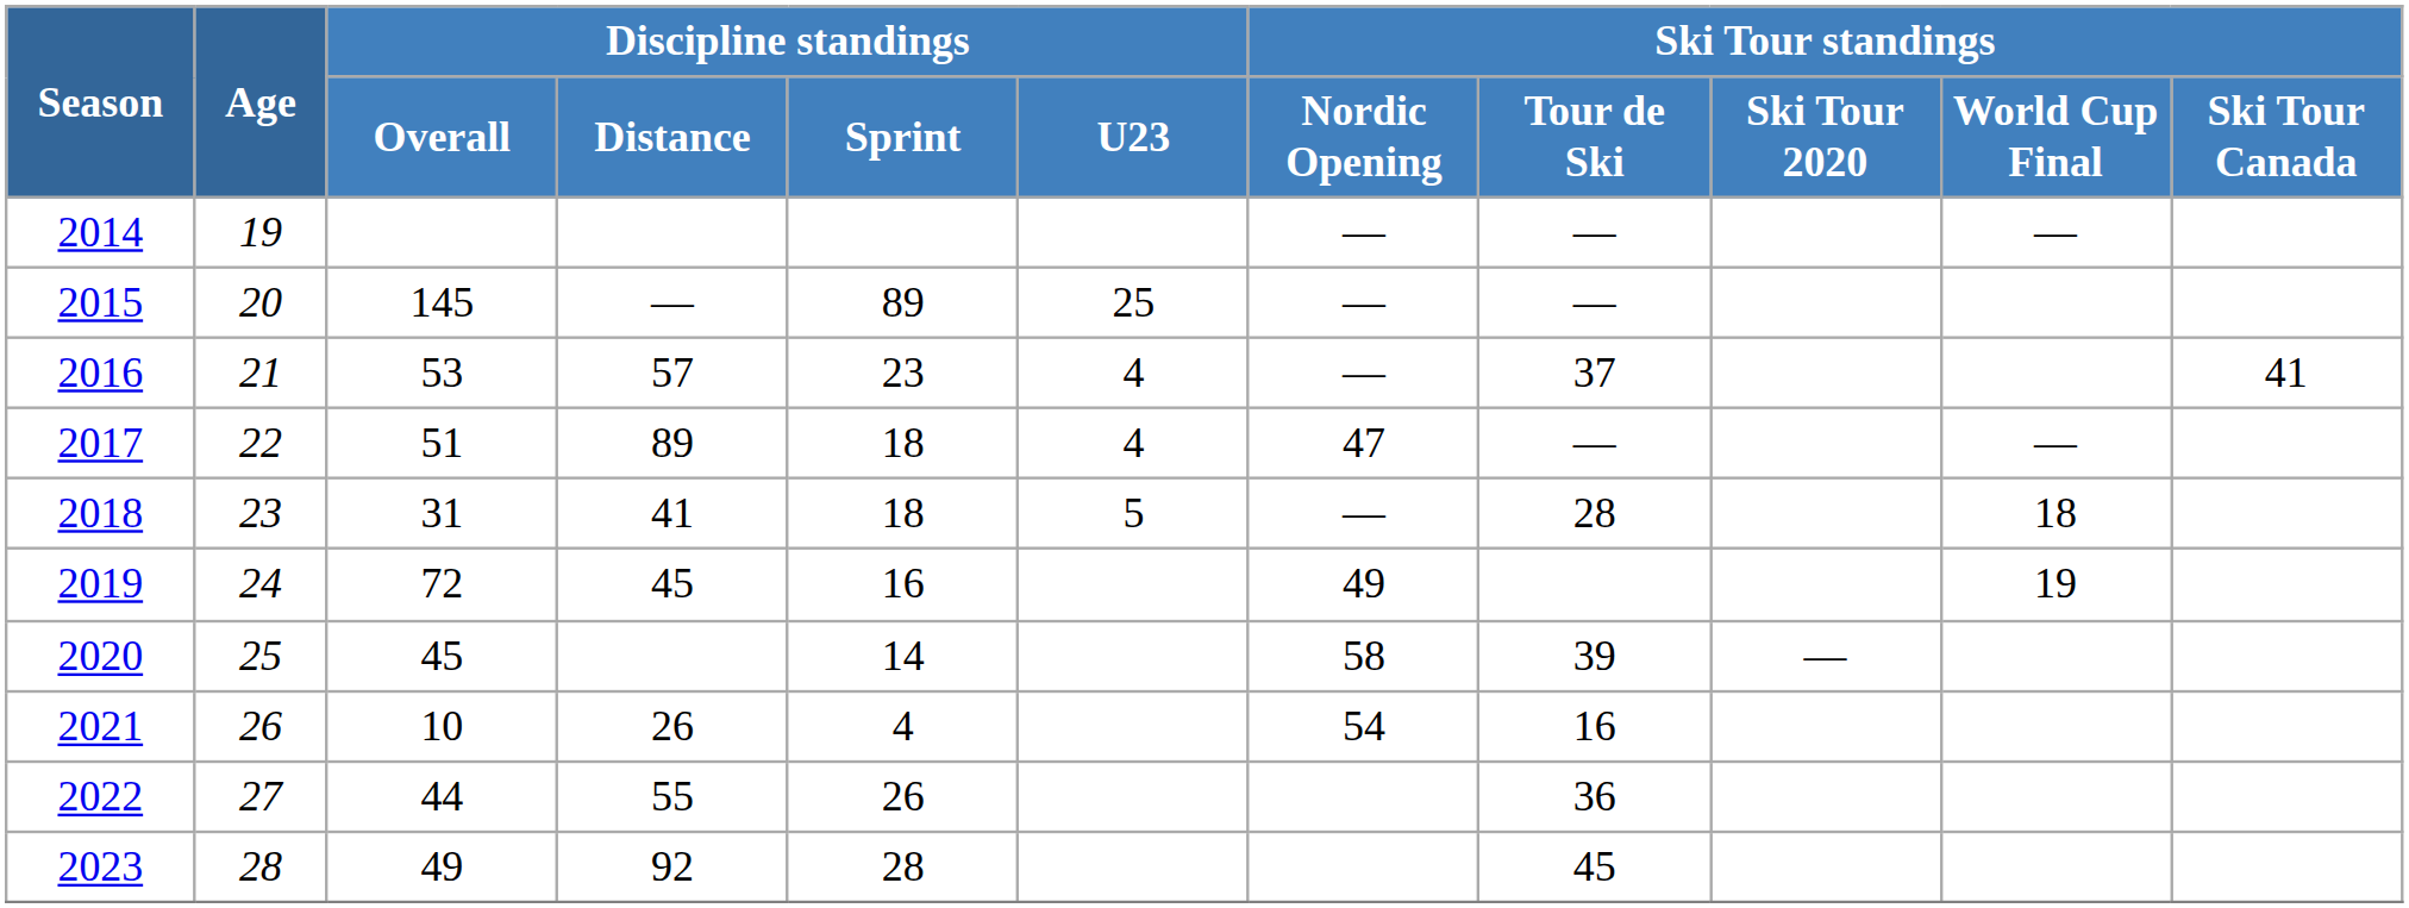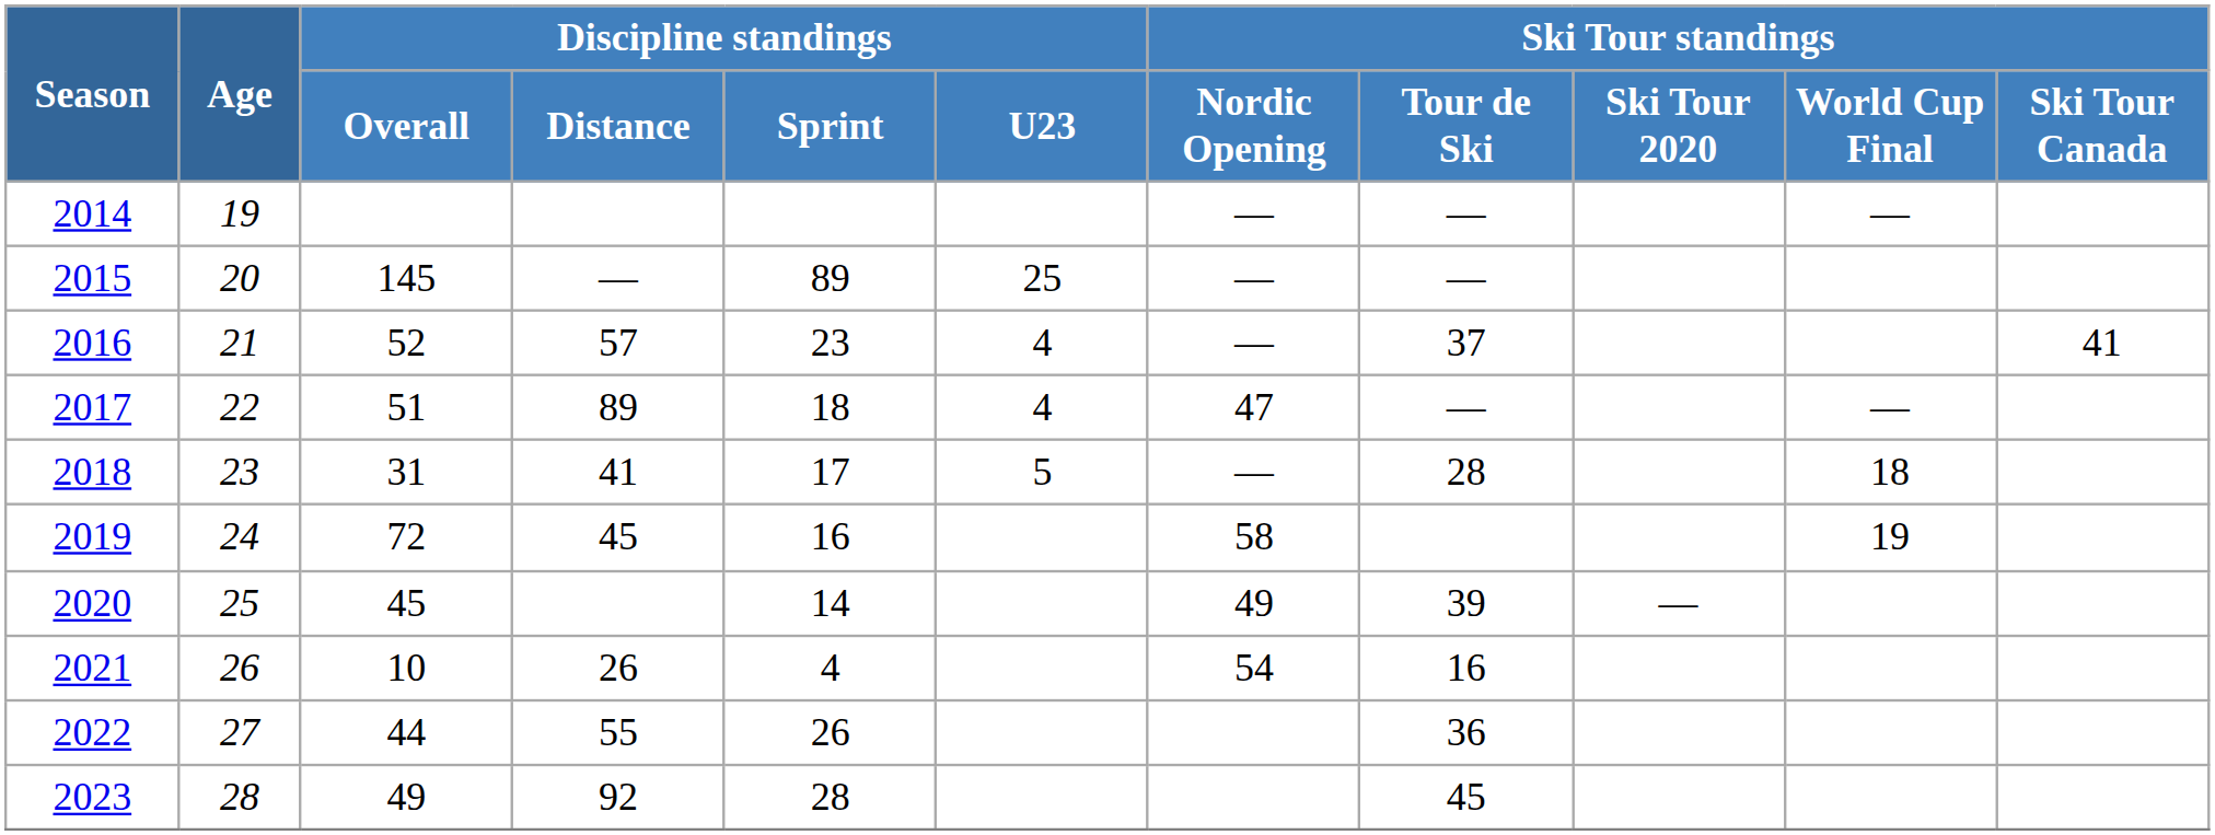 <table class="wikitable" style="font-size:95%; text-align:center; border:grey solid 1px; border-collapse:collapse; background:#ffffff;">
 <tr>
 <th style="background-color:#369; color:white; width:60px;" rowspan="2"> Season </th>
 <th style="background-color:#369; color:white; width:40px;" rowspan="2"> Age </th>
 <th style="background-color:#4180be; color:white;" colspan="4">Discipline standings</th>
 <th style="background-color:#4180be; color:white;" colspan="5">Ski Tour standings</th>
 </tr>
 <tr>
 <th style="background-color:#4180be; color:white; width:75px;">Overall</th>
 <th style="background-color:#4180be; color:white; width:75px;">Distance</th>
 <th style="background-color:#4180be; color:white; width:75px;">Sprint</th>
 <th style="background-color:#4180be; color:white; width:75px;">U23</th>
 <th style="background-color:#4180be; color:white; width:75px;">Nordic<br>Opening</th>
 <th style="background-color:#4180be; color:white; width:75px;">Tour de<br>Ski</th>
 <th style="background-color:#4180be; color:white; width:75px;">Ski Tour<br>2020</th>
 <th style="background-color:#4180be; color:white; width:75px;">World Cup<br>Final</th>
 <th style="background-color:#4180be; color:white; width:75px;">Ski Tour<br>Canada</th>
 </tr>
 <tr>
 <td><a href='#'>2014</a></td>
 <td><em>19</em></td>
 <td></td>
 <td></td>
 <td></td>
 <td></td>
 <td>—</td>
 <td>—</td>
 <td></td>
 <td>—</td>
 <td></td>
 </tr>
 <tr>
 <td><a href='#'>2015</a></td>
 <td><em>20</em></td>
 <td>145</td>
 <td>—</td>
 <td>89</td>
 <td>25</td>
 <td>—</td>
 <td>—</td>
 <td></td>
 <td></td>
 <td></td>
 </tr>
 <tr>
 <td><a href='#'>2016</a></td>
 <td><em>21</em></td>
-<td>53</td>
+<td>52</td>
 <td>57</td>
 <td>23</td>
 <td>4</td>
 <td>—</td>
 <td>37</td>
 <td></td>
 <td></td>
 <td>41</td>
 </tr>
 <tr>
 <td><a href='#'>2017</a></td>
 <td><em>22</em></td>
 <td>51</td>
 <td>89</td>
 <td>18</td>
 <td>4</td>
 <td>47</td>
 <td>—</td>
 <td></td>
 <td>—</td>
 <td></td>
 </tr>
 <tr>
 <td><a href='#'>2018</a></td>
 <td><em>23</em></td>
 <td>31</td>
 <td>41</td>
-<td>18</td>
+<td>17</td>
 <td>5</td>
 <td>—</td>
 <td>28</td>
 <td></td>
 <td>18</td>
 <td></td>
 </tr>
 <tr>
 <td><a href='#'>2019</a></td>
 <td><em>24</em></td>
 <td>72</td>
 <td>45</td>
 <td>16</td>
 <td></td>
-<td>49</td>
+<td>58</td>
 <td></td>
 <td></td>
 <td>19</td>
 <td></td>
 </tr>
 <tr>
 <td><a href='#'>2020</a></td>
 <td><em>25</em></td>
 <td>45</td>
 <td></td>
 <td>14</td>
 <td></td>
-<td>58</td>
+<td>49</td>
 <td>39</td>
 <td>—</td>
 <td></td>
 <td></td>
 </tr>
 <tr>
 <td><a href='#'>2021</a></td>
 <td><em>26</em></td>
 <td>10</td>
 <td>26</td>
 <td>4</td>
 <td></td>
 <td>54</td>
 <td>16</td>
 <td></td>
 <td></td>
 <td></td>
 </tr>
 <tr>
 <td><a href='#'>2022</a></td>
 <td><em>27</em></td>
 <td>44</td>
 <td>55</td>
 <td>26</td>
 <td></td>
 <td></td>
 <td>36</td>
 <td></td>
 <td></td>
 <td></td>
 </tr>
 <tr>
 <td><a href='#'>2023</a></td>
 <td><em>28</em></td>
 <td>49</td>
 <td>92</td>
 <td>28</td>
 <td></td>
 <td></td>
 <td>45</td>
 <td></td>
 <td></td>
 <td></td>
 </tr>
 <tr>
 </tr>
 </table>
